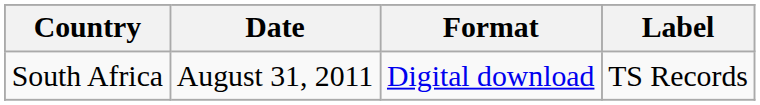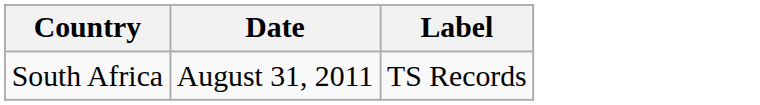 <table class="wikitable sortable">
 <tr>
 <th>Country</th>
 <th>Date</th>
-<th>Format</th>
 <th>Label</th>
 </tr>
 <tr>
 <td>South Africa</td>
 <td>August 31, 2011</td>
-<td><a href='#'>Digital download</a></td>
 <td>TS Records</td>
 </tr>
 </table>
